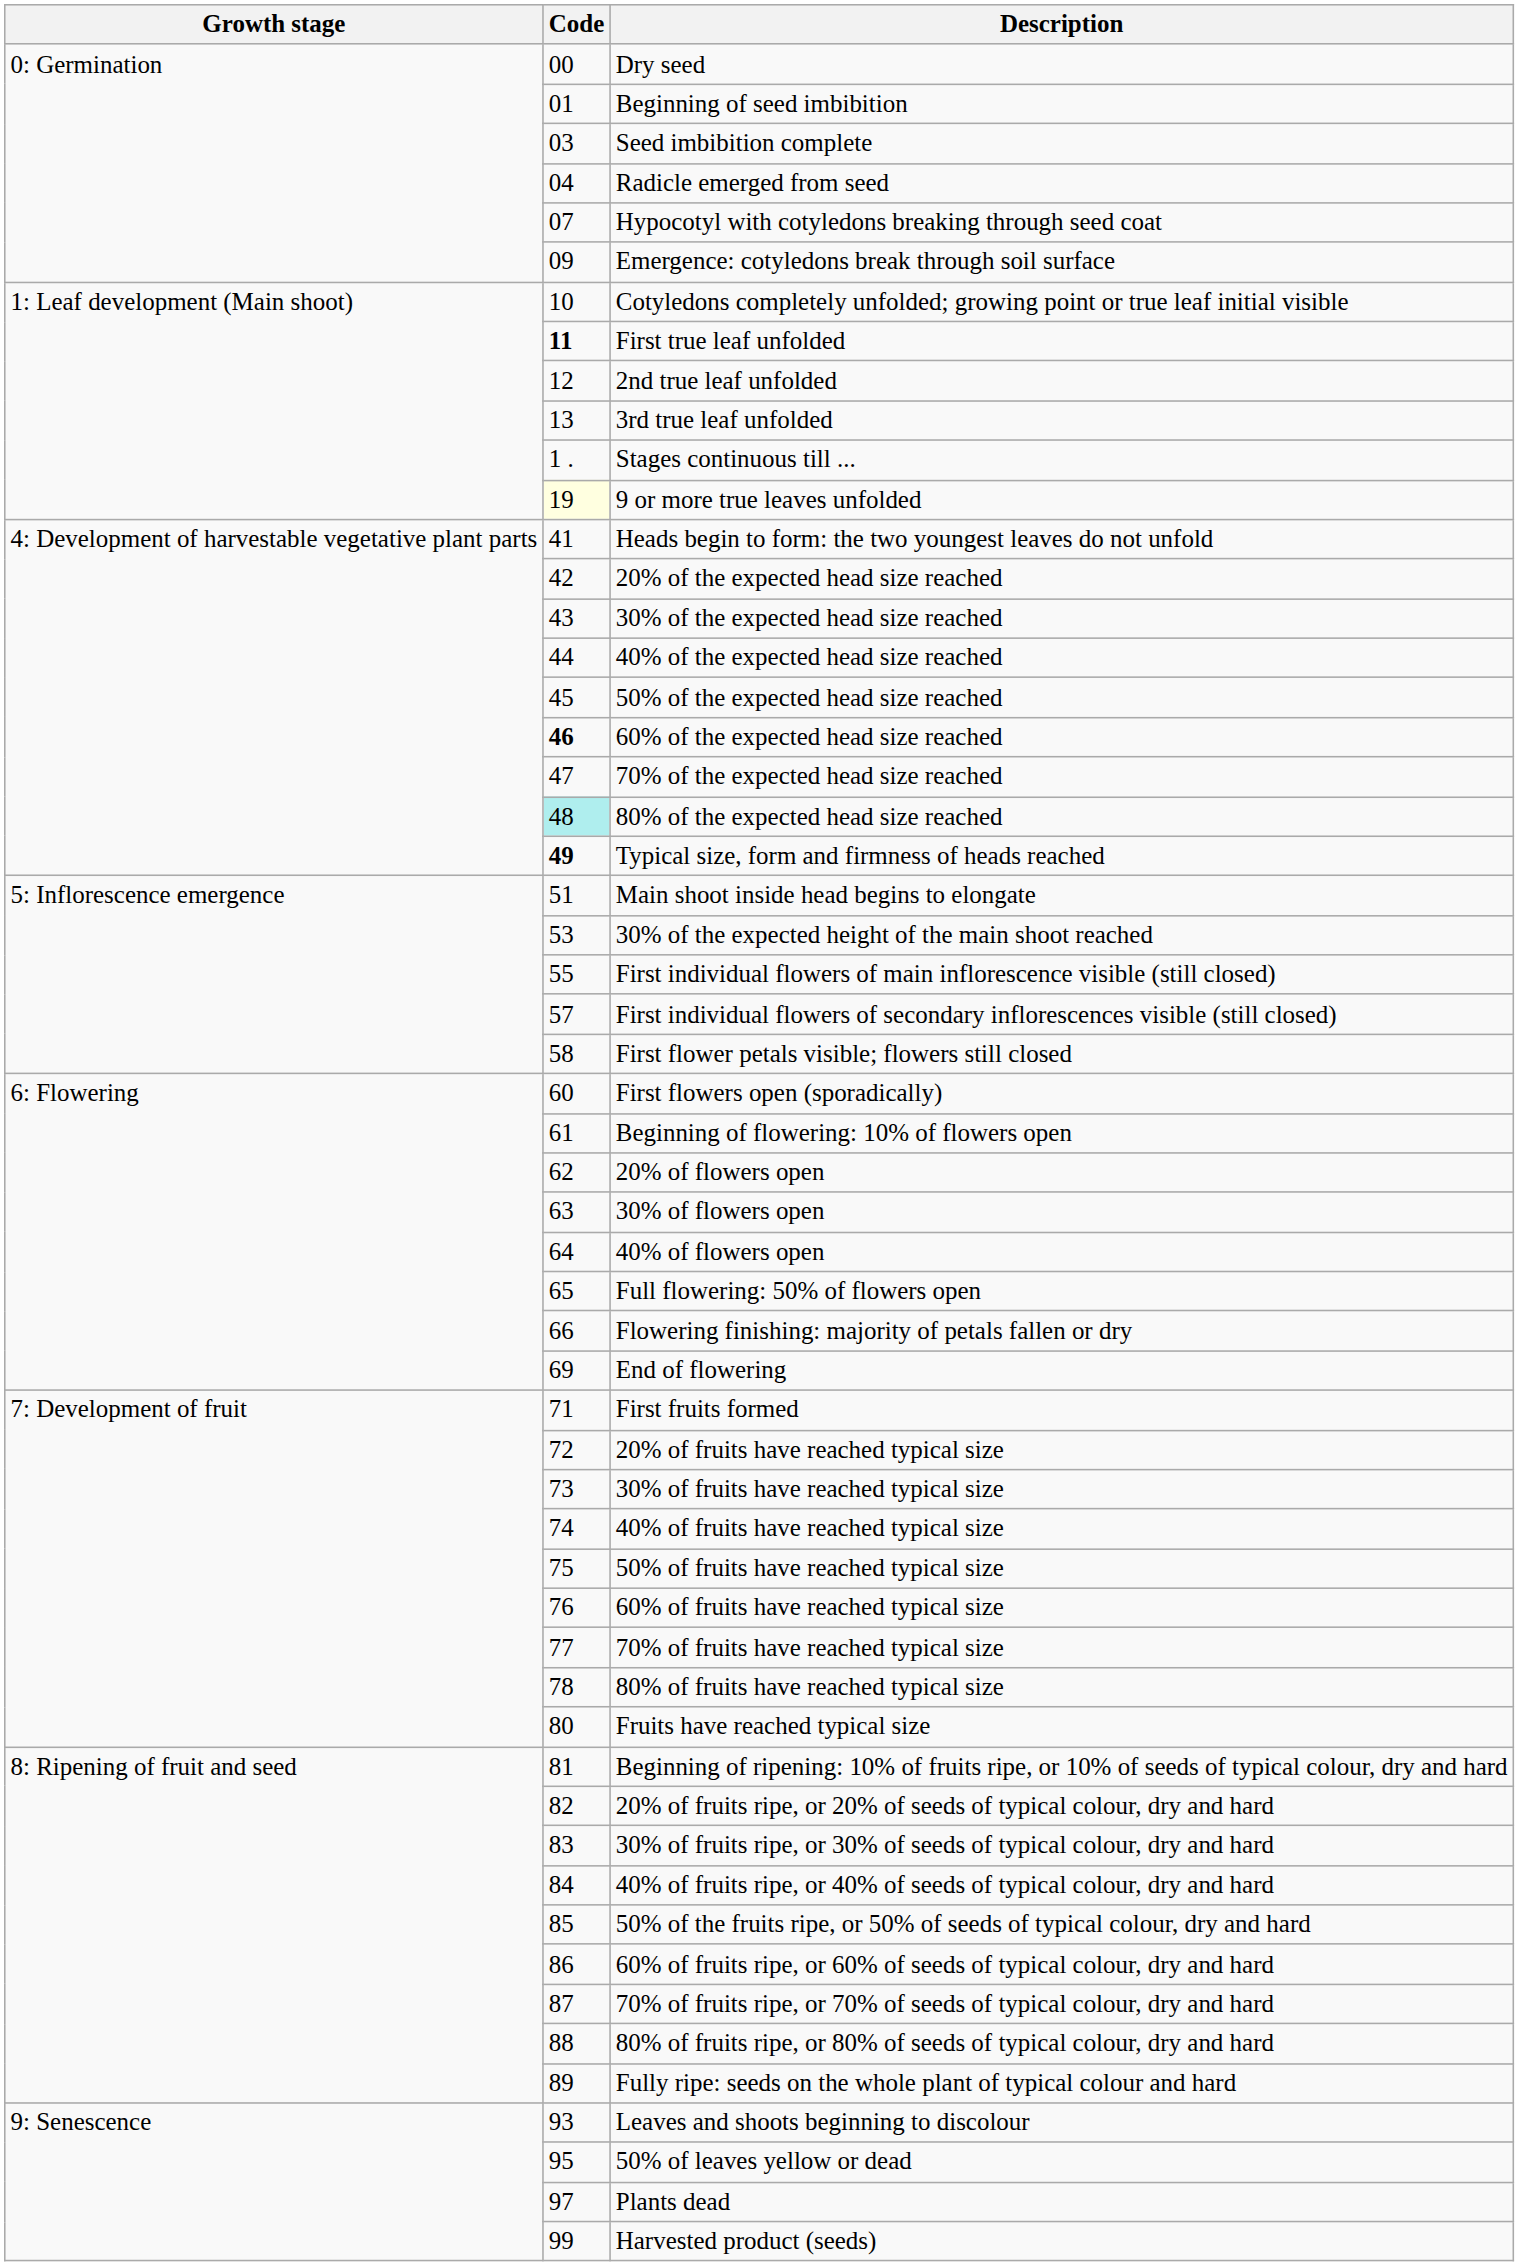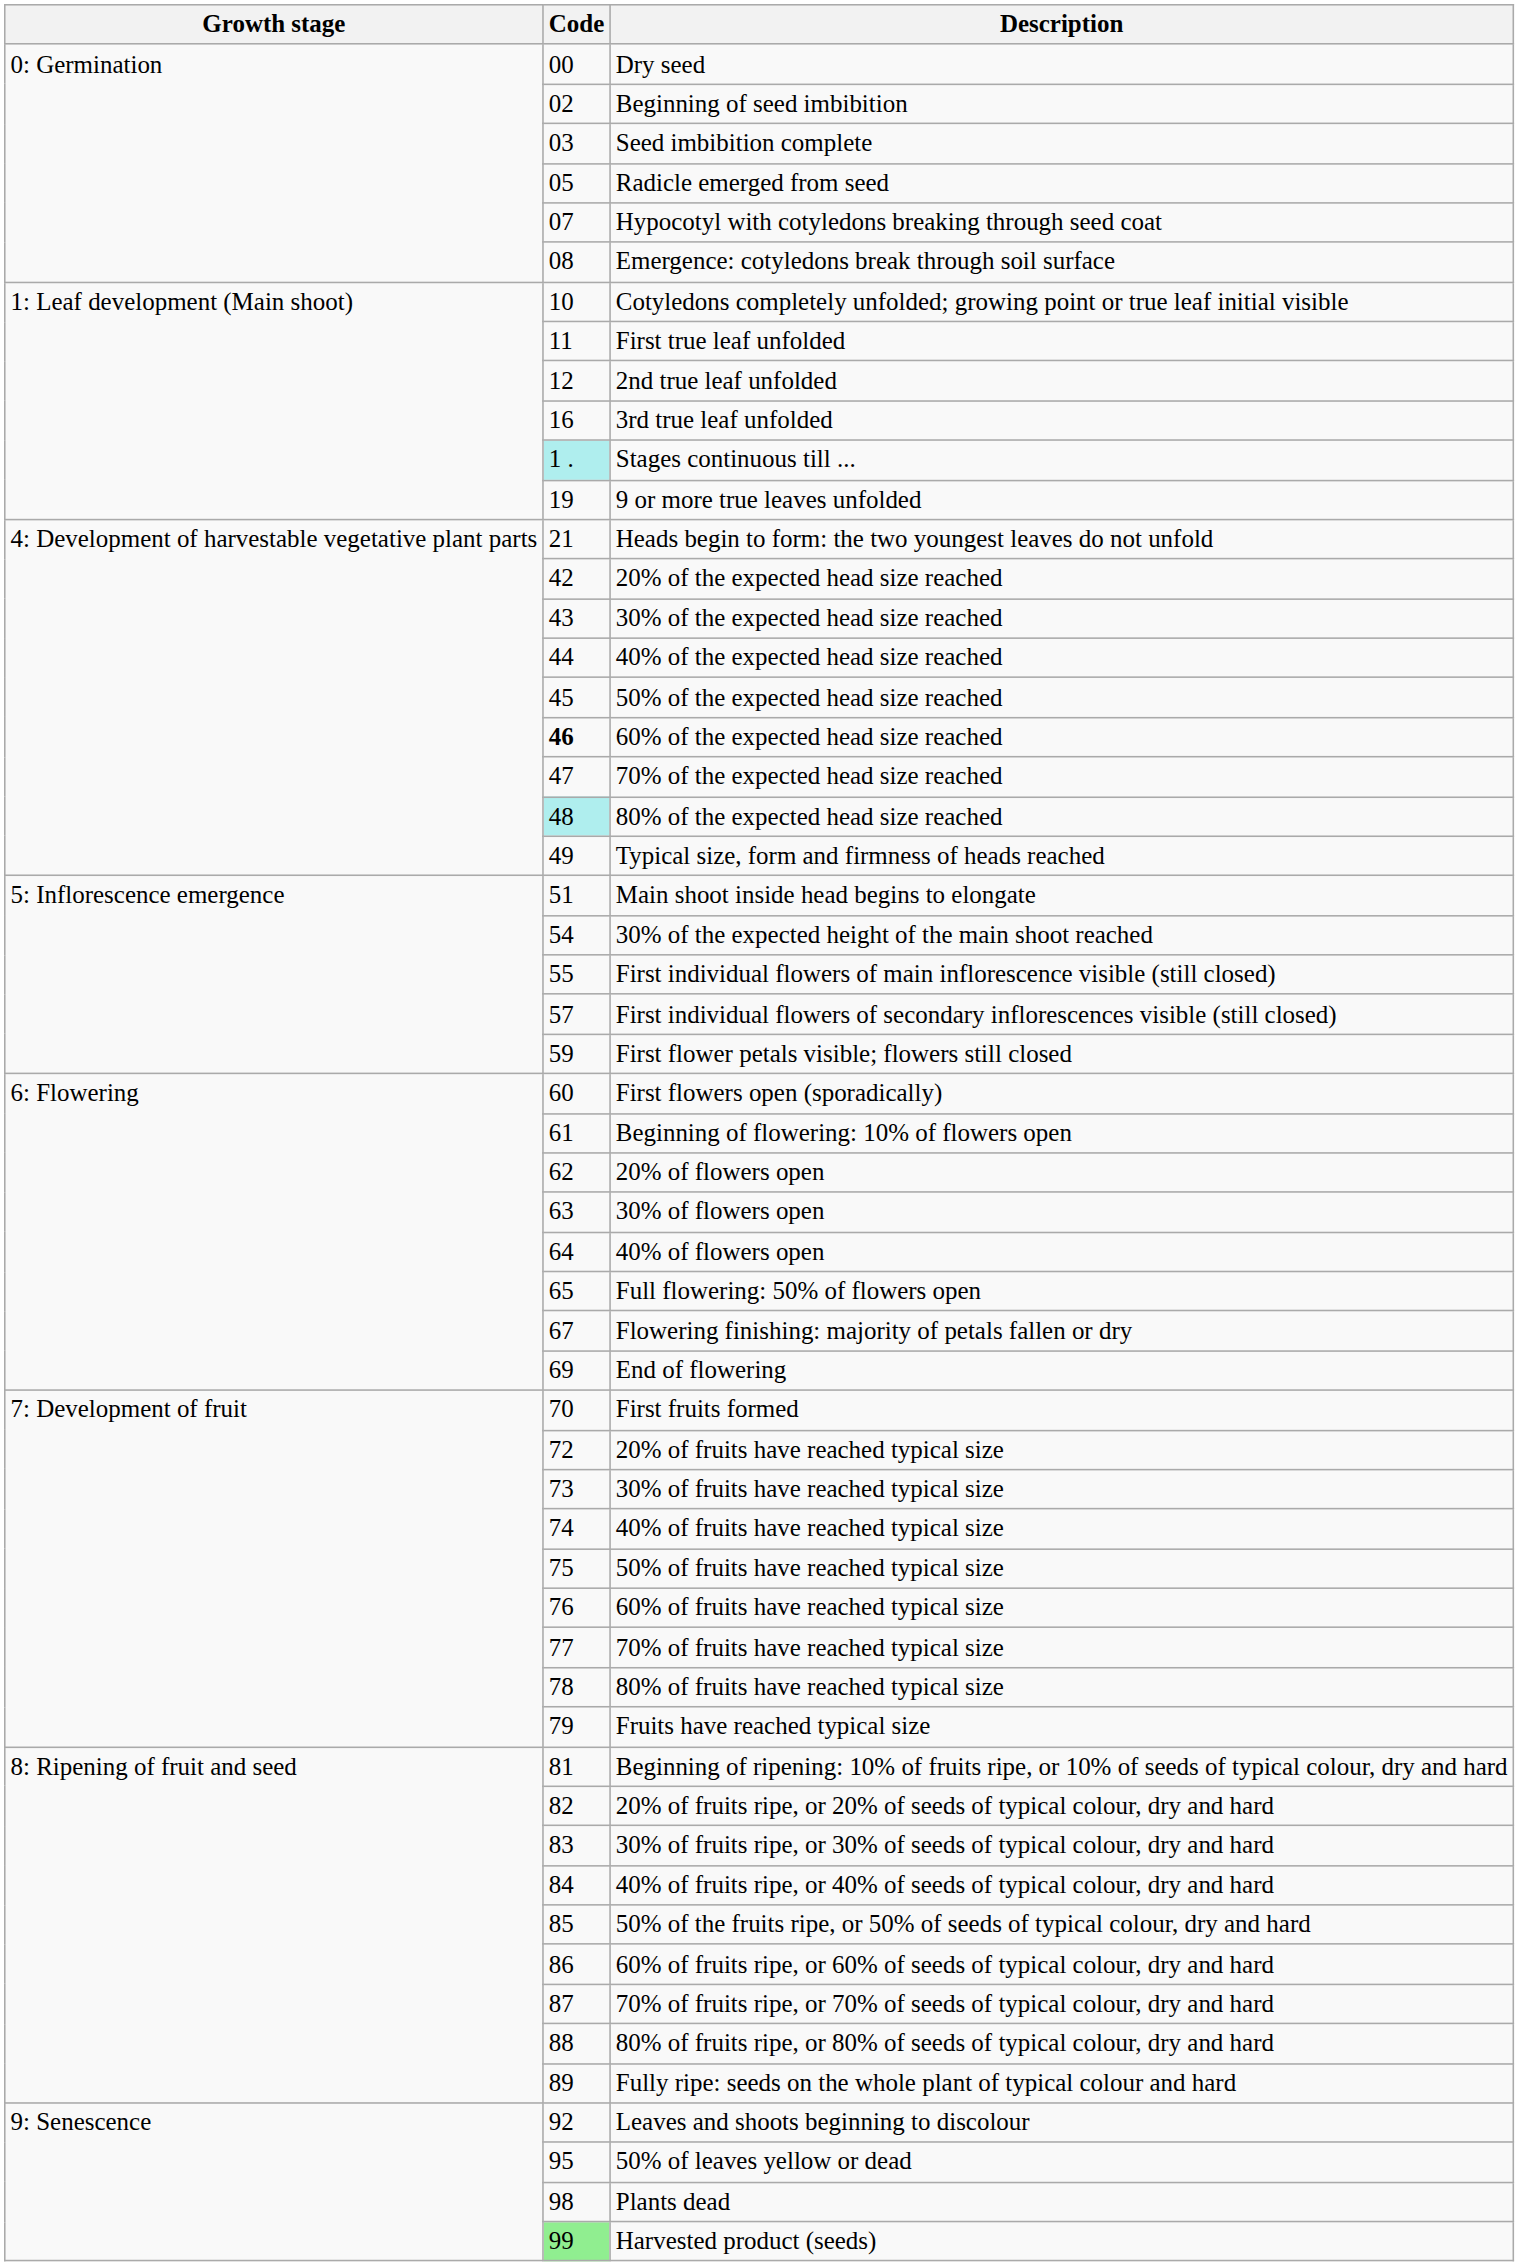 <table class="wikitable" style="clear">
 <tr>
 <th>Growth stage</th>
 <th>Code</th>
 <th>Description</th>
 </tr>
 <tr>
 <td rowspan="6" style="vertical-align:top">0: Germination</td>
 <td>00</td>
 <td>Dry seed</td>
 </tr>
 <tr>
-<td>01</td>
+<td>02</td>
 <td>Beginning of seed imbibition</td>
 </tr>
 <tr>
 <td>03</td>
 <td>Seed imbibition complete</td>
 </tr>
 <tr>
-<td>04</td>
+<td>05</td>
 <td>Radicle emerged from seed</td>
 </tr>
 <tr>
 <td>07</td>
 <td>Hypocotyl with cotyledons breaking through seed coat</td>
 </tr>
 <tr>
-<td>09</td>
+<td>08</td>
 <td>Emergence: cotyledons break through soil surface</td>
 </tr>
 <tr>
 <td rowspan="6" style="vertical-align:top">1: Leaf development (Main shoot)</td>
 <td>10</td>
 <td>Cotyledons completely unfolded; growing point or true leaf initial visible</td>
 </tr>
 <tr>
-<td><strong>11</strong></td>
+<td>11</td>
 <td>First true leaf unfolded</td>
 </tr>
 <tr>
 <td>12</td>
 <td>2nd true leaf unfolded</td>
 </tr>
 <tr>
-<td>13</td>
+<td>16</td>
 <td>3rd true leaf unfolded</td>
 </tr>
 <tr>
-<td>1 .</td>
+<td style="background: paleturquoise;">1 .</td>
 <td>Stages continuous till ...</td>
 </tr>
 <tr>
-<td style="background: lightyellow;">19</td>
+<td>19</td>
 <td>9 or more true leaves unfolded</td>
 </tr>
 <tr>
 <td rowspan="9" style="vertical-align:top">4: Development of harvestable vegetative plant parts</td>
-<td>41</td>
+<td>21</td>
 <td>Heads begin to form: the two youngest leaves do not unfold</td>
 </tr>
 <tr>
 <td>42</td>
 <td>20% of the expected head size reached</td>
 </tr>
 <tr>
 <td>43</td>
 <td>30% of the expected head size reached</td>
 </tr>
 <tr>
 <td>44</td>
 <td>40% of the expected head size reached</td>
 </tr>
 <tr>
 <td>45</td>
 <td>50% of the expected head size reached</td>
 </tr>
 <tr>
 <td><strong>46</strong></td>
 <td>60% of the expected head size reached</td>
 </tr>
 <tr>
 <td>47</td>
 <td>70% of the expected head size reached</td>
 </tr>
 <tr>
 <td style="background: paleturquoise;">48</td>
 <td>80% of the expected head size reached</td>
 </tr>
 <tr>
-<td><strong>49</strong></td>
+<td>49</td>
 <td>Typical size, form and firmness of heads reached</td>
 </tr>
 <tr>
 <td rowspan="5" style="vertical-align:top">5: Inflorescence emergence</td>
 <td>51</td>
 <td>Main shoot inside head begins to elongate</td>
 </tr>
 <tr>
-<td>53</td>
+<td>54</td>
 <td>30% of the expected height of the main shoot reached</td>
 </tr>
 <tr>
 <td>55</td>
 <td>First individual flowers of main inflorescence visible (still closed)</td>
 </tr>
 <tr>
 <td>57</td>
 <td>First individual flowers of secondary inflorescences visible (still closed)</td>
 </tr>
 <tr>
-<td>58</td>
+<td>59</td>
 <td>First flower petals visible; flowers still closed</td>
 </tr>
 <tr>
 <td rowspan="8" style="vertical-align:top">6: Flowering</td>
 <td>60</td>
 <td>First flowers open (sporadically)</td>
 </tr>
 <tr>
 <td>61</td>
 <td>Beginning of flowering: 10% of flowers open</td>
 </tr>
 <tr>
 <td>62</td>
 <td>20% of flowers open</td>
 </tr>
 <tr>
 <td>63</td>
 <td>30% of flowers open</td>
 </tr>
 <tr>
 <td>64</td>
 <td>40% of flowers open</td>
 </tr>
 <tr>
 <td>65</td>
 <td>Full flowering: 50% of flowers open</td>
 </tr>
 <tr>
-<td>66</td>
+<td>67</td>
 <td>Flowering finishing: majority of petals fallen or dry</td>
 </tr>
 <tr>
 <td>69</td>
 <td>End of flowering</td>
 </tr>
 <tr>
 <td rowspan="9" style="vertical-align:top">7: Development of fruit</td>
-<td>71</td>
+<td>70</td>
 <td>First fruits formed</td>
 </tr>
 <tr>
 <td>72</td>
 <td>20% of fruits have reached typical size</td>
 </tr>
 <tr>
 <td>73</td>
 <td>30% of fruits have reached typical size</td>
 </tr>
 <tr>
 <td>74</td>
 <td>40% of fruits have reached typical size</td>
 </tr>
 <tr>
 <td>75</td>
 <td>50% of fruits have reached typical size</td>
 </tr>
 <tr>
 <td>76</td>
 <td>60% of fruits have reached typical size</td>
 </tr>
 <tr>
 <td>77</td>
 <td>70% of fruits have reached typical size</td>
 </tr>
 <tr>
 <td>78</td>
 <td>80% of fruits have reached typical size</td>
 </tr>
 <tr>
-<td>80</td>
+<td>79</td>
 <td>Fruits have reached typical size</td>
 </tr>
 <tr>
 <td rowspan="9" style="vertical-align:top">8: Ripening of fruit and seed</td>
 <td>81</td>
 <td>Beginning of ripening: 10% of fruits ripe, or 10% of seeds of typical colour, dry and hard</td>
 </tr>
 <tr>
 <td>82</td>
 <td>20% of fruits ripe, or 20% of seeds of typical colour, dry and hard</td>
 </tr>
 <tr>
 <td>83</td>
 <td>30% of fruits ripe, or 30% of seeds of typical colour, dry and hard</td>
 </tr>
 <tr>
 <td>84</td>
 <td>40% of fruits ripe, or 40% of seeds of typical colour, dry and hard</td>
 </tr>
 <tr>
 <td>85</td>
 <td>50% of the fruits ripe, or 50% of seeds of typical colour, dry and hard</td>
 </tr>
 <tr>
 <td>86</td>
 <td>60% of fruits ripe, or 60% of seeds of typical colour, dry and hard</td>
 </tr>
 <tr>
 <td>87</td>
 <td>70% of fruits ripe, or 70% of seeds of typical colour, dry and hard</td>
 </tr>
 <tr>
 <td>88</td>
 <td>80% of fruits ripe, or 80% of seeds of typical colour, dry and hard</td>
 </tr>
 <tr>
 <td>89</td>
 <td>Fully ripe: seeds on the whole plant of typical colour and hard</td>
 </tr>
 <tr>
 <td rowspan="4" style="vertical-align:top">9: Senescence</td>
-<td>93</td>
+<td>92</td>
 <td>Leaves and shoots beginning to discolour</td>
 </tr>
 <tr>
 <td>95</td>
 <td>50% of leaves yellow or dead</td>
 </tr>
 <tr>
-<td>97</td>
+<td>98</td>
 <td>Plants dead</td>
 </tr>
 <tr>
-<td>99</td>
+<td style="background: lightgreen;">99</td>
 <td>Harvested product (seeds)</td>
 </tr>
 </table>
